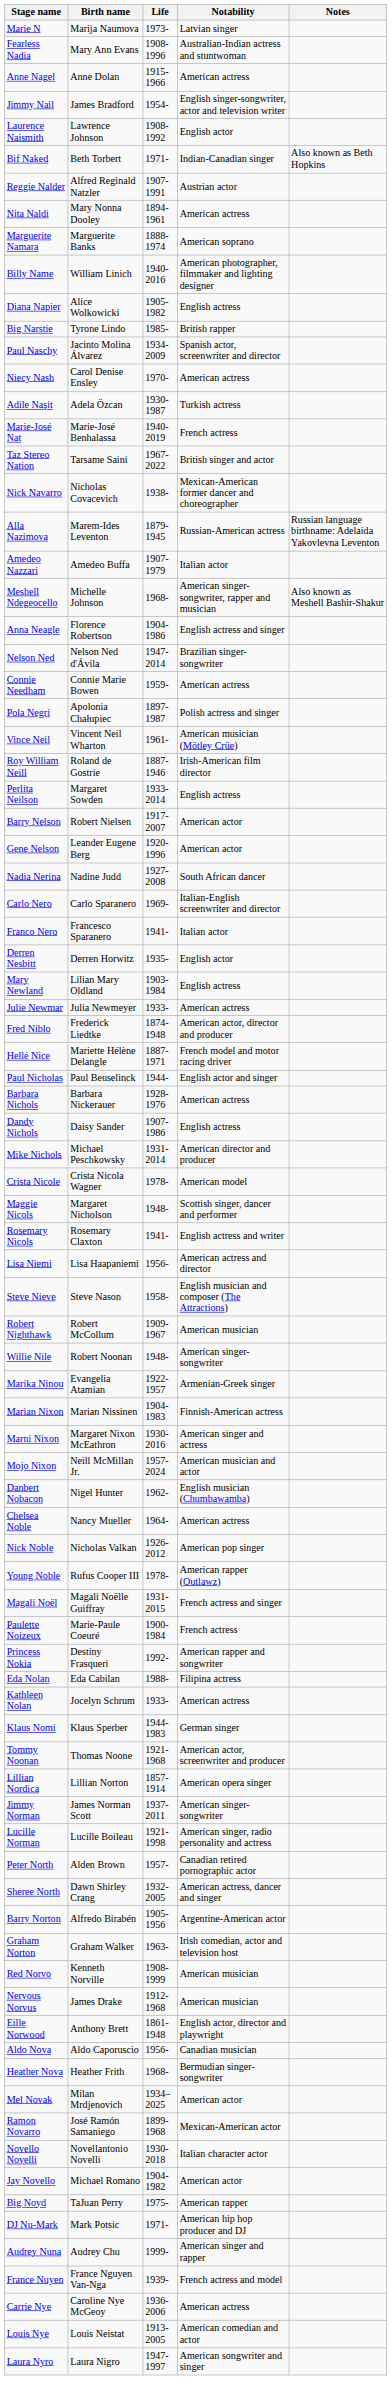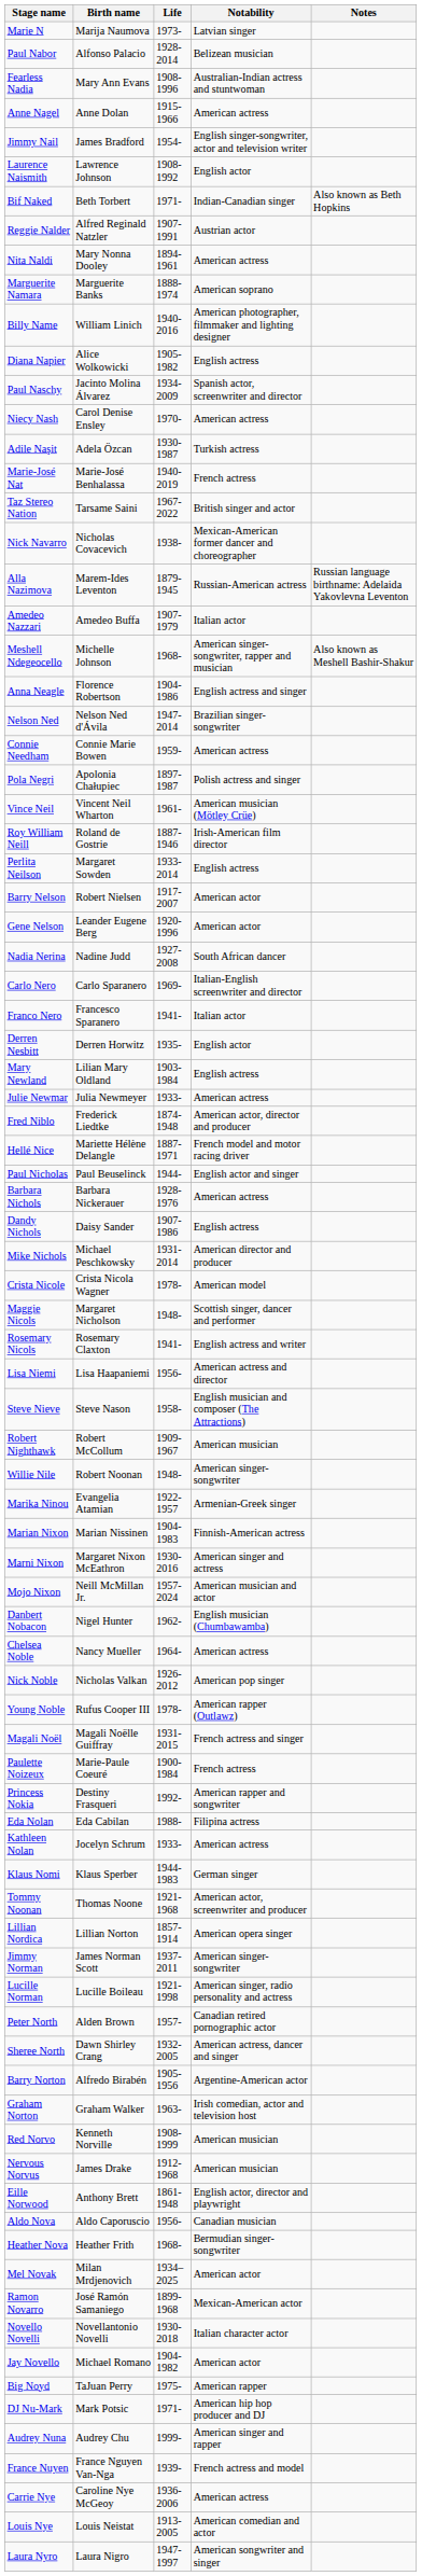 <table class="wikitable sortable">
 <tr>
 <th>Stage name</th>
 <th>Birth name</th>
 <th>Life</th>
 <th>Notability</th>
 <th>Notes</th>
 </tr>
 <tr>
 <td><a href='#'>Marie N</a></td>
 <td>Marija Naumova</td>
 <td>1973-</td>
 <td>Latvian singer</td>
+<td></td>
+</tr>
+<tr>
+<td><a href='#'>Paul Nabor</a></td>
+<td>Alfonso Palacio</td>
+<td>1928-2014</td>
+<td>Belizean musician</td>
 <td></td>
 </tr>
 <tr>
 <td><a href='#'>Fearless Nadia</a></td>
 <td>Mary Ann Evans</td>
 <td>1908-1996</td>
 <td>Australian-Indian actress and stuntwoman</td>
 <td></td>
 </tr>
 <tr>
 <td><a href='#'>Anne Nagel</a></td>
 <td>Anne Dolan</td>
 <td>1915-1966</td>
 <td>American actress</td>
 <td></td>
 </tr>
 <tr>
 <td><a href='#'>Jimmy Nail</a></td>
 <td>James Bradford</td>
 <td>1954-</td>
 <td>English singer-songwriter, actor and television writer</td>
 <td></td>
 </tr>
 <tr>
 <td><a href='#'>Laurence Naismith</a></td>
 <td>Lawrence Johnson</td>
 <td>1908-1992</td>
 <td>English actor</td>
 <td></td>
 </tr>
 <tr>
 <td><a href='#'>Bif Naked</a></td>
 <td>Beth Torbert</td>
 <td>1971-</td>
 <td>Indian-Canadian singer</td>
 <td>Also known as Beth Hopkins</td>
 </tr>
 <tr>
 <td><a href='#'>Reggie Nalder</a></td>
 <td>Alfred Reginald Natzler</td>
 <td>1907-1991</td>
 <td>Austrian actor</td>
 <td></td>
 </tr>
 <tr>
 <td><a href='#'>Nita Naldi</a></td>
 <td>Mary Nonna Dooley</td>
 <td>1894-1961</td>
 <td>American actress</td>
 <td></td>
 </tr>
 <tr>
 <td><a href='#'>Marguerite Namara</a></td>
 <td>Marguerite Banks</td>
 <td>1888-1974</td>
 <td>American soprano</td>
 <td></td>
 </tr>
 <tr>
 <td><a href='#'>Billy Name</a></td>
 <td>William Linich</td>
 <td>1940-2016</td>
 <td>American photographer, filmmaker and lighting designer</td>
 <td></td>
 </tr>
 <tr>
 <td><a href='#'>Diana Napier</a></td>
 <td>Alice Wolkowicki</td>
 <td>1905-1982</td>
 <td>English actress</td>
-<td></td>
-</tr>
-<tr>
-<td><a href='#'>Big Narstie</a></td>
-<td>Tyrone Lindo</td>
-<td>1985-</td>
-<td>British rapper</td>
 <td></td>
 </tr>
 <tr>
 <td><a href='#'>Paul Naschy</a></td>
 <td>Jacinto Molina Álvarez</td>
 <td>1934-2009</td>
 <td>Spanish actor, screenwriter and director</td>
 <td></td>
 </tr>
 <tr>
 <td><a href='#'>Niecy Nash</a></td>
 <td>Carol Denise Ensley</td>
 <td>1970-</td>
 <td>American actress</td>
 <td></td>
 </tr>
 <tr>
 <td><a href='#'>Adile Naşit</a></td>
 <td>Adela Özcan</td>
 <td>1930-1987</td>
 <td>Turkish actress</td>
 <td></td>
 </tr>
 <tr>
 <td><a href='#'>Marie-José Nat</a></td>
 <td>Marie-José Benhalassa</td>
 <td>1940-2019</td>
 <td>French actress</td>
 <td></td>
 </tr>
 <tr>
 <td><a href='#'>Taz Stereo Nation</a></td>
 <td>Tarsame Saini</td>
 <td>1967-2022</td>
 <td>British singer and actor</td>
 <td></td>
 </tr>
 <tr>
 <td><a href='#'>Nick Navarro</a></td>
 <td>Nicholas Covacevich</td>
 <td>1938-</td>
 <td>Mexican-American former dancer and choreographer</td>
 <td></td>
 </tr>
 <tr>
 <td><a href='#'>Alla Nazimova</a></td>
 <td>Marem-Ides Leventon</td>
 <td>1879-1945</td>
 <td>Russian-American actress</td>
 <td>Russian language birthname: Adelaida Yakovlevna Leventon</td>
 </tr>
 <tr>
 <td><a href='#'>Amedeo Nazzari</a></td>
 <td>Amedeo Buffa</td>
 <td>1907-1979</td>
 <td>Italian actor</td>
 <td></td>
 </tr>
 <tr>
 <td><a href='#'>Meshell Ndegeocello</a></td>
 <td>Michelle Johnson</td>
 <td>1968-</td>
 <td>American singer-songwriter, rapper and musician</td>
 <td>Also known as Meshell Bashir-Shakur</td>
 </tr>
 <tr>
 <td><a href='#'>Anna Neagle</a></td>
 <td>Florence Robertson</td>
 <td>1904-1986</td>
 <td>English actress and singer</td>
 <td></td>
 </tr>
 <tr>
 <td><a href='#'>Nelson Ned</a></td>
 <td>Nelson Ned d'Ávila</td>
 <td>1947-2014</td>
 <td>Brazilian singer-songwriter</td>
 <td></td>
 </tr>
 <tr>
 <td><a href='#'>Connie Needham</a></td>
 <td>Connie Marie Bowen</td>
 <td>1959-</td>
 <td>American actress</td>
 <td></td>
 </tr>
 <tr>
 <td><a href='#'>Pola Negri</a></td>
 <td>Apolonia Chałupiec</td>
 <td>1897-1987</td>
 <td>Polish actress and singer</td>
 <td></td>
 </tr>
 <tr>
 <td><a href='#'>Vince Neil</a></td>
 <td>Vincent Neil Wharton</td>
 <td>1961-</td>
 <td>American musician (<a href='#'>Mötley Crüe</a>)</td>
 <td></td>
 </tr>
 <tr>
 <td><a href='#'>Roy William Neill</a></td>
 <td>Roland de Gostrie</td>
 <td>1887-1946</td>
 <td>Irish-American film director</td>
 <td></td>
 </tr>
 <tr>
 <td><a href='#'>Perlita Neilson</a></td>
 <td>Margaret Sowden</td>
 <td>1933-2014</td>
 <td>English actress</td>
 <td></td>
 </tr>
 <tr>
 <td><a href='#'>Barry Nelson</a></td>
 <td>Robert Nielsen</td>
 <td>1917-2007</td>
 <td>American actor</td>
 <td></td>
 </tr>
 <tr>
 <td><a href='#'>Gene Nelson</a></td>
 <td>Leander Eugene Berg</td>
 <td>1920-1996</td>
 <td>American actor</td>
 <td></td>
 </tr>
 <tr>
 <td><a href='#'>Nadia Nerina</a></td>
 <td>Nadine Judd</td>
 <td>1927-2008</td>
 <td>South African dancer</td>
 <td></td>
 </tr>
 <tr>
 <td><a href='#'>Carlo Nero</a></td>
 <td>Carlo Sparanero</td>
 <td>1969-</td>
 <td>Italian-English screenwriter and director</td>
 <td></td>
 </tr>
 <tr>
 <td><a href='#'>Franco Nero</a></td>
 <td>Francesco Sparanero</td>
 <td>1941-</td>
 <td>Italian actor</td>
 <td></td>
 </tr>
 <tr>
 <td><a href='#'>Derren Nesbitt</a></td>
 <td>Derren Horwitz</td>
 <td>1935-</td>
 <td>English actor</td>
 <td></td>
 </tr>
 <tr>
 <td><a href='#'>Mary Newland</a></td>
 <td>Lilian Mary Oldland</td>
 <td>1903-1984</td>
 <td>English actress</td>
 <td></td>
 </tr>
 <tr>
 <td><a href='#'>Julie Newmar</a></td>
 <td>Julia Newmeyer</td>
 <td>1933-</td>
 <td>American actress</td>
 <td></td>
 </tr>
 <tr>
 <td><a href='#'>Fred Niblo</a></td>
 <td>Frederick Liedtke</td>
 <td>1874-1948</td>
 <td>American actor, director and producer</td>
 <td></td>
 </tr>
 <tr>
 <td><a href='#'>Hellé Nice</a></td>
 <td>Mariette Hélène Delangle</td>
 <td>1887-1971</td>
 <td>French model and motor racing driver</td>
 <td></td>
 </tr>
 <tr>
 <td><a href='#'>Paul Nicholas</a></td>
 <td>Paul Beuselinck</td>
 <td>1944-</td>
 <td>English actor and singer</td>
 <td></td>
 </tr>
 <tr>
 <td><a href='#'>Barbara Nichols</a></td>
 <td>Barbara Nickerauer</td>
 <td>1928-1976</td>
 <td>American actress</td>
 <td></td>
 </tr>
 <tr>
 <td><a href='#'>Dandy Nichols</a></td>
 <td>Daisy Sander</td>
 <td>1907-1986</td>
 <td>English actress</td>
 <td></td>
 </tr>
 <tr>
 <td><a href='#'>Mike Nichols</a></td>
 <td>Michael Peschkowsky</td>
 <td>1931-2014</td>
 <td>American director and producer</td>
 <td></td>
 </tr>
 <tr>
 <td><a href='#'>Crista Nicole</a></td>
 <td>Crista Nicola Wagner</td>
 <td>1978-</td>
 <td>American model</td>
 <td></td>
 </tr>
 <tr>
 <td><a href='#'>Maggie Nicols</a></td>
 <td>Margaret Nicholson</td>
 <td>1948-</td>
 <td>Scottish singer, dancer and performer</td>
 <td></td>
 </tr>
 <tr>
 <td><a href='#'>Rosemary Nicols</a></td>
 <td>Rosemary Claxton</td>
 <td>1941-</td>
 <td>English actress and writer</td>
 <td></td>
 </tr>
 <tr>
 <td><a href='#'>Lisa Niemi</a></td>
 <td>Lisa Haapaniemi</td>
 <td>1956-</td>
 <td>American actress and director</td>
 <td></td>
 </tr>
 <tr>
 <td><a href='#'>Steve Nieve</a></td>
 <td>Steve Nason</td>
 <td>1958-</td>
 <td>English musician and composer (<a href='#'>The Attractions</a>)</td>
 <td></td>
 </tr>
 <tr>
 <td><a href='#'>Robert Nighthawk</a></td>
 <td>Robert McCollum</td>
 <td>1909-1967</td>
 <td>American musician</td>
 <td></td>
 </tr>
 <tr>
 <td><a href='#'>Willie Nile</a></td>
 <td>Robert Noonan</td>
 <td>1948-</td>
 <td>American singer-songwriter</td>
 <td></td>
 </tr>
 <tr>
 <td><a href='#'>Marika Ninou</a></td>
 <td>Evangelia Atamian</td>
 <td>1922-1957</td>
 <td>Armenian-Greek singer</td>
 <td></td>
 </tr>
 <tr>
 <td><a href='#'>Marian Nixon</a></td>
 <td>Marian Nissinen</td>
 <td>1904-1983</td>
 <td>Finnish-American actress</td>
 <td></td>
 </tr>
 <tr>
 <td><a href='#'>Marni Nixon</a></td>
 <td>Margaret Nixon McEathron</td>
 <td>1930-2016</td>
 <td>American singer and actress</td>
 <td></td>
 </tr>
 <tr>
 <td><a href='#'>Mojo Nixon</a></td>
 <td>Neill McMillan Jr.</td>
 <td>1957-2024</td>
 <td>American musician and actor</td>
 <td></td>
 </tr>
 <tr>
 <td><a href='#'>Danbert Nobacon</a></td>
 <td>Nigel Hunter</td>
 <td>1962-</td>
 <td>English musician (<a href='#'>Chumbawamba</a>)</td>
 <td></td>
 </tr>
 <tr>
 <td><a href='#'>Chelsea Noble</a></td>
 <td>Nancy Mueller</td>
 <td>1964-</td>
 <td>American actress</td>
 <td></td>
 </tr>
 <tr>
 <td><a href='#'>Nick Noble</a></td>
 <td>Nicholas Valkan</td>
 <td>1926-2012</td>
 <td>American pop singer</td>
 <td></td>
 </tr>
 <tr>
 <td><a href='#'>Young Noble</a></td>
 <td>Rufus Cooper III</td>
 <td>1978-</td>
 <td>American rapper (<a href='#'>Outlawz</a>)</td>
 <td></td>
 </tr>
 <tr>
 <td><a href='#'>Magali Noël</a></td>
 <td>Magali Noëlle Guiffray</td>
 <td>1931-2015</td>
 <td>French actress and singer</td>
 <td></td>
 </tr>
 <tr>
 <td><a href='#'>Paulette Noizeux</a></td>
 <td>Marie-Paule Coeuré</td>
 <td>1900-1984</td>
 <td>French actress</td>
 <td></td>
 </tr>
 <tr>
 <td><a href='#'>Princess Nokia</a></td>
 <td>Destiny Frasqueri</td>
 <td>1992-</td>
 <td>American rapper and songwriter</td>
 <td></td>
 </tr>
 <tr>
 <td><a href='#'>Eda Nolan</a></td>
 <td>Eda Cabilan</td>
 <td>1988-</td>
 <td>Filipina actress</td>
 <td></td>
 </tr>
 <tr>
 <td><a href='#'>Kathleen Nolan</a></td>
 <td>Jocelyn Schrum</td>
 <td>1933-</td>
 <td>American actress</td>
 <td></td>
 </tr>
 <tr>
 <td><a href='#'>Klaus Nomi</a></td>
 <td>Klaus Sperber</td>
 <td>1944-1983</td>
 <td>German singer</td>
 <td></td>
 </tr>
 <tr>
 <td><a href='#'>Tommy Noonan</a></td>
 <td>Thomas Noone</td>
 <td>1921-1968</td>
 <td>American actor, screenwriter and producer</td>
 <td></td>
 </tr>
 <tr>
 <td><a href='#'>Lillian Nordica</a></td>
 <td>Lillian Norton</td>
 <td>1857-1914</td>
 <td>American opera singer</td>
 <td></td>
 </tr>
 <tr>
 <td><a href='#'>Jimmy Norman</a></td>
 <td>James Norman Scott</td>
 <td>1937-2011</td>
 <td>American singer-songwriter</td>
 <td></td>
 </tr>
 <tr>
 <td><a href='#'>Lucille Norman</a></td>
 <td>Lucille Boileau</td>
 <td>1921-1998</td>
 <td>American singer, radio personality and actress</td>
 <td></td>
 </tr>
 <tr>
 <td><a href='#'>Peter North</a></td>
 <td>Alden Brown</td>
 <td>1957-</td>
 <td>Canadian retired pornographic actor</td>
 <td></td>
 </tr>
 <tr>
 <td><a href='#'>Sheree North</a></td>
 <td>Dawn Shirley Crang</td>
 <td>1932-2005</td>
 <td>American actress, dancer and singer</td>
 <td></td>
 </tr>
 <tr>
 <td><a href='#'>Barry Norton</a></td>
 <td>Alfredo Birabén</td>
 <td>1905-1956</td>
 <td>Argentine-American actor</td>
 <td></td>
 </tr>
 <tr>
 <td><a href='#'>Graham Norton</a></td>
 <td>Graham Walker</td>
 <td>1963-</td>
 <td>Irish comedian, actor and television host</td>
 <td></td>
 </tr>
 <tr>
 <td><a href='#'>Red Norvo</a></td>
 <td>Kenneth Norville</td>
 <td>1908-1999</td>
 <td>American musician</td>
 <td></td>
 </tr>
 <tr>
 <td><a href='#'>Nervous Norvus</a></td>
 <td>James Drake</td>
 <td>1912-1968</td>
 <td>American musician</td>
 <td></td>
 </tr>
 <tr>
 <td><a href='#'>Eille Norwood</a></td>
 <td>Anthony Brett</td>
 <td>1861-1948</td>
 <td>English actor, director and playwright</td>
 <td></td>
 </tr>
 <tr>
 <td><a href='#'>Aldo Nova</a></td>
 <td>Aldo Caporuscio</td>
 <td>1956-</td>
 <td>Canadian musician</td>
 <td></td>
 </tr>
 <tr>
 <td><a href='#'>Heather Nova</a></td>
 <td>Heather Frith</td>
 <td>1968-</td>
 <td>Bermudian singer-songwriter</td>
 <td></td>
 </tr>
 <tr>
 <td><a href='#'>Mel Novak</a></td>
 <td>Milan Mrdjenovich</td>
 <td>1934–2025</td>
 <td>American actor</td>
 <td></td>
 </tr>
 <tr>
 <td><a href='#'>Ramon Novarro</a></td>
 <td>José Ramón Samaniego</td>
 <td>1899-1968</td>
 <td>Mexican-American actor</td>
 <td></td>
 </tr>
 <tr>
 <td><a href='#'>Novello Novelli</a></td>
 <td>Novellantonio Novelli</td>
 <td>1930-2018</td>
 <td>Italian character actor</td>
 <td></td>
 </tr>
 <tr>
 <td><a href='#'>Jay Novello</a></td>
 <td>Michael Romano</td>
 <td>1904-1982</td>
 <td>American actor</td>
 <td></td>
 </tr>
 <tr>
 <td><a href='#'>Big Noyd</a></td>
 <td>TaJuan Perry</td>
 <td>1975-</td>
 <td>American rapper</td>
 <td></td>
 </tr>
 <tr>
 <td><a href='#'>DJ Nu-Mark</a></td>
 <td>Mark Potsic</td>
 <td>1971-</td>
 <td>American hip hop producer and DJ</td>
 <td></td>
 </tr>
 <tr>
 <td><a href='#'>Audrey Nuna</a></td>
 <td>Audrey Chu</td>
 <td>1999-</td>
 <td>American singer and rapper</td>
 <td></td>
 </tr>
 <tr>
 <td><a href='#'>France Nuyen</a></td>
 <td>France Nguyen Van-Nga</td>
 <td>1939-</td>
 <td>French actress and model</td>
 <td></td>
 </tr>
 <tr>
 <td><a href='#'>Carrie Nye</a></td>
 <td>Caroline Nye McGeoy</td>
 <td>1936-2006</td>
 <td>American actress</td>
 <td></td>
 </tr>
 <tr>
 <td><a href='#'>Louis Nye</a></td>
 <td>Louis Neistat</td>
 <td>1913-2005</td>
 <td>American comedian and actor</td>
 </tr>
 <tr>
 <td><a href='#'>Laura Nyro</a></td>
 <td>Laura Nigro</td>
 <td>1947-1997</td>
 <td>American songwriter and singer</td>
 <td></td>
 </tr>
 </table>
